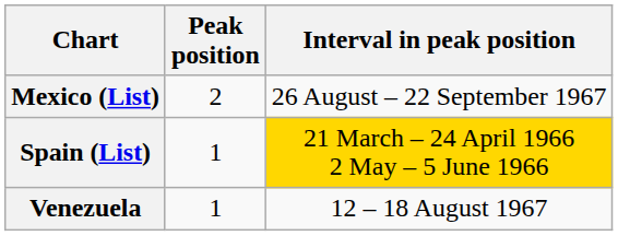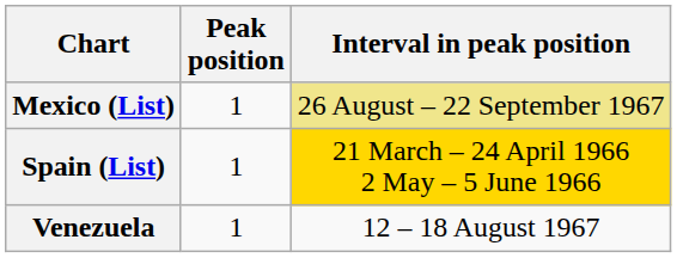 <table class="wikitable sortable plainrowheaders">
 <tr>
 <th>Chart</th>
 <th>Peak<br>position</th>
 <th>Interval in peak position</th>
 </tr>
 <tr>
 <th scope="row">Mexico (<a href='#'>List</a>)</th>
-<td style="text-align:center;">2</td>
-<td style="text-align:center;">26 August – 22 September 1967</td>
+<td style="text-align:center;">1</td>
+<td style="background: khaki; text-align:center;">26 August – 22 September 1967</td>
 </tr>
 <tr>
 <th scope="row">Spain (<a href='#'>List</a>)</th>
 <td style="text-align:center;">1</td>
 <td style="background: gold; text-align:center;">21 March – 24 April 1966<br>2 May – 5 June 1966</td>
 </tr>
 <tr>
 <th scope="row">Venezuela</th>
 <td style="text-align:center;">1</td>
 <td style="text-align:center;">12 – 18 August 1967</td>
 </tr>
 </table>
